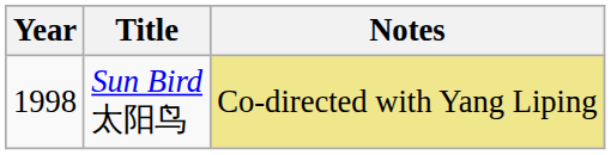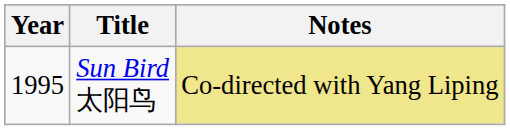 <table class="wikitable">
 <tr>
 <th>Year</th>
 <th>Title</th>
 <th>Notes</th>
 </tr>
 <tr>
-<td>1998</td>
+<td>1995</td>
 <td><em><a href='#'>Sun Bird</a></em><br>太阳鸟</td>
 <td style="background: khaki;">Co-directed with Yang Liping</td>
 </tr>
 </table>
